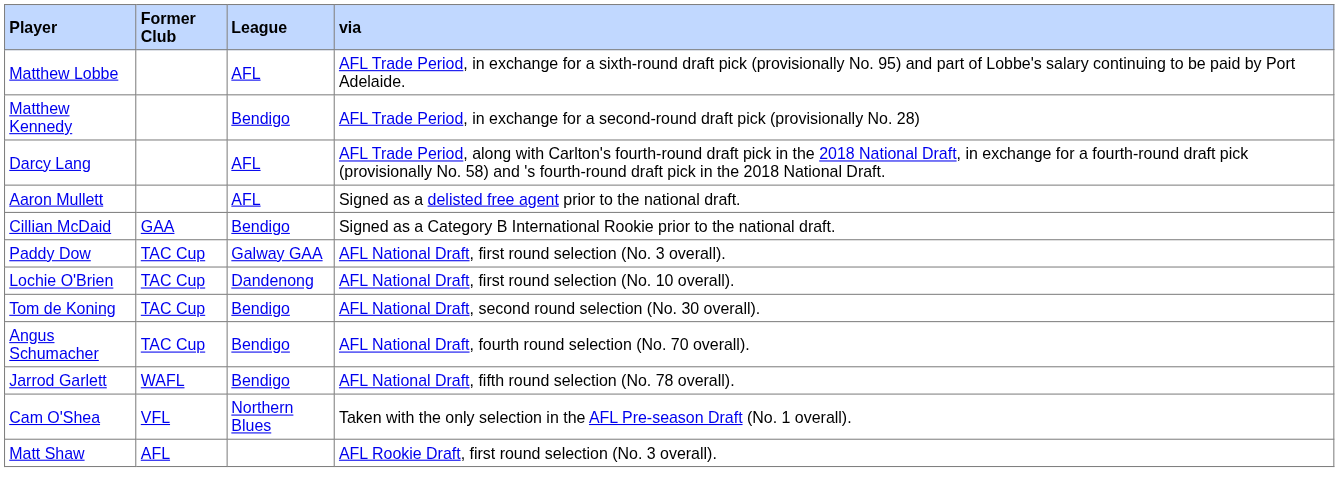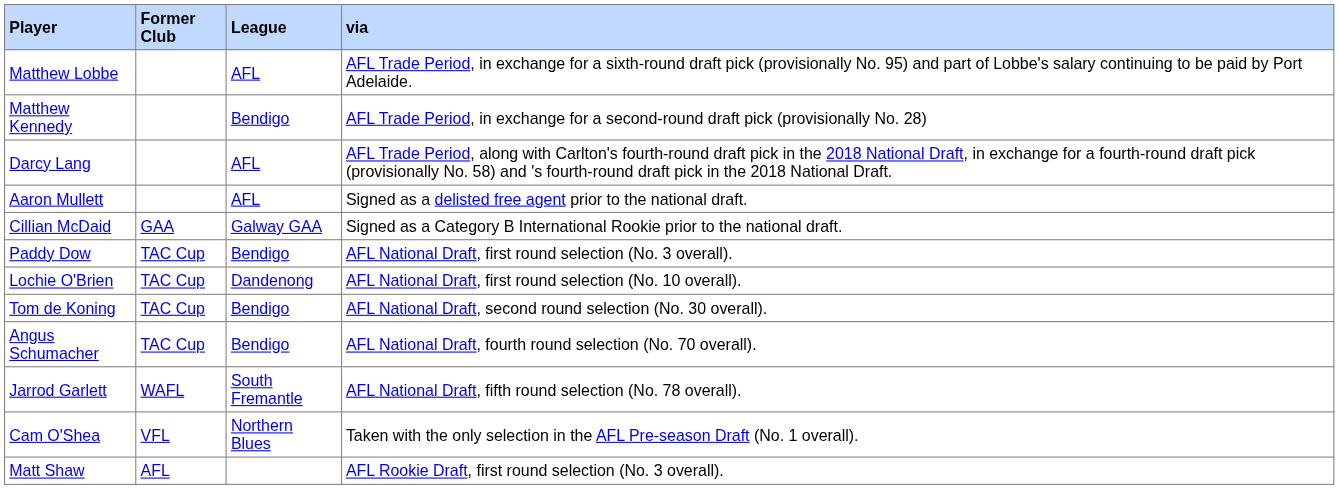 <table border="1" cellpadding="4" cellspacing="0"  style="text-align:left; font-size:95%; border-collapse:collapse; width:80%;">
 <tr style="background:#C1D8FF;">
 <th>Player</th>
 <th>Former Club</th>
 <th>League</th>
 <th>via</th>
 </tr>
 <tr>
 <td> <a href='#'>Matthew Lobbe</a></td>
 <td></td>
 <td><a href='#'>AFL</a></td>
 <td><a href='#'>AFL Trade Period</a>, in exchange for a sixth-round draft pick (provisionally No. 95) and part of Lobbe's salary continuing to be paid by Port Adelaide.</td>
 </tr>
 <tr>
 <td> <a href='#'>Matthew Kennedy</a></td>
 <td></td>
 <td><a href='#'>Bendigo</a></td>
 <td><a href='#'>AFL Trade Period</a>, in exchange for a second-round draft pick (provisionally No. 28)</td>
 </tr>
 <tr>
 <td> <a href='#'>Darcy Lang</a></td>
 <td></td>
 <td><a href='#'>AFL</a></td>
 <td><a href='#'>AFL Trade Period</a>, along with Carlton's fourth-round draft pick in the <a href='#'>2018 National Draft</a>, in exchange for a fourth-round draft pick (provisionally No. 58) and 's fourth-round draft pick in the 2018 National Draft.</td>
 </tr>
 <tr>
 <td> <a href='#'>Aaron Mullett</a></td>
 <td></td>
 <td><a href='#'>AFL</a></td>
 <td>Signed as a <a href='#'>delisted free agent</a> prior to the national draft.</td>
 </tr>
 <tr>
 <td> <a href='#'>Cillian McDaid</a></td>
 <td><a href='#'>GAA</a></td>
-<td><a href='#'>Bendigo</a></td>
+<td><a href='#'>Galway GAA</a></td>
 <td>Signed as a Category B International Rookie prior to the national draft.</td>
 </tr>
 <tr>
 <td> <a href='#'>Paddy Dow</a></td>
 <td><a href='#'>TAC Cup</a></td>
-<td><a href='#'>Galway GAA</a></td>
+<td><a href='#'>Bendigo</a></td>
 <td><a href='#'>AFL National Draft</a>, first round selection (No. 3 overall).</td>
 </tr>
 <tr>
 <td> <a href='#'>Lochie O'Brien</a></td>
 <td><a href='#'>TAC Cup</a></td>
 <td><a href='#'>Dandenong</a></td>
 <td><a href='#'>AFL National Draft</a>, first round selection (No. 10 overall).</td>
 </tr>
 <tr>
 <td> <a href='#'>Tom de Koning</a></td>
 <td><a href='#'>TAC Cup</a></td>
 <td><a href='#'>Bendigo</a></td>
 <td><a href='#'>AFL National Draft</a>, second round selection (No. 30 overall).</td>
 </tr>
 <tr>
 <td> <a href='#'>Angus Schumacher</a></td>
 <td><a href='#'>TAC Cup</a></td>
 <td><a href='#'>Bendigo</a></td>
 <td><a href='#'>AFL National Draft</a>, fourth round selection (No. 70 overall).</td>
 </tr>
 <tr>
 <td> <a href='#'>Jarrod Garlett</a></td>
 <td><a href='#'>WAFL</a></td>
-<td><a href='#'>Bendigo</a></td>
+<td><a href='#'>South Fremantle</a></td>
 <td><a href='#'>AFL National Draft</a>, fifth round selection (No. 78 overall).</td>
 </tr>
 <tr>
 <td> <a href='#'>Cam O'Shea</a></td>
 <td><a href='#'>VFL</a></td>
 <td><a href='#'>Northern Blues</a></td>
 <td>Taken with the only selection in the <a href='#'>AFL Pre-season Draft</a> (No. 1 overall).</td>
 </tr>
 <tr>
 <td> <a href='#'>Matt Shaw</a></td>
 <td><a href='#'>AFL</a></td>
 <td></td>
 <td><a href='#'>AFL Rookie Draft</a>, first round selection (No. 3 overall).</td>
 </tr>
 </table>
